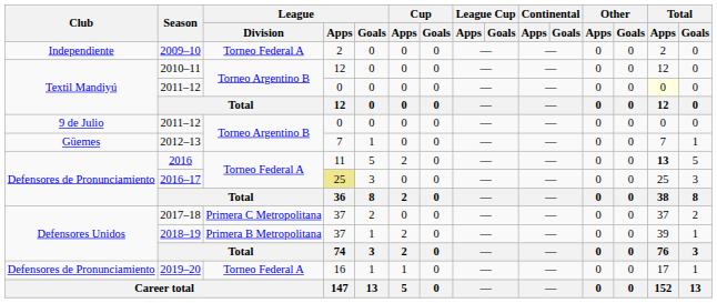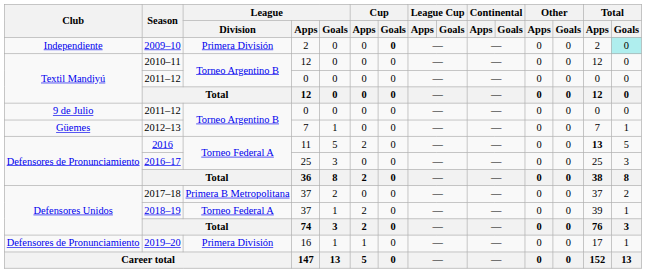 <table class="wikitable" style="text-align:center">
 <tr>
 <th rowspan="2">Club</th>
 <th rowspan="2">Season</th>
 <th colspan="3">League</th>
 <th colspan="2">Cup</th>
 <th colspan="2">League Cup</th>
 <th colspan="2">Continental</th>
 <th colspan="2">Other</th>
 <th colspan="2">Total</th>
 </tr>
 <tr>
 <th>Division</th>
 <th>Apps</th>
 <th>Goals</th>
 <th>Apps</th>
 <th>Goals</th>
 <th>Apps</th>
 <th>Goals</th>
 <th>Apps</th>
 <th>Goals</th>
 <th>Apps</th>
 <th>Goals</th>
 <th>Apps</th>
 <th>Goals</th>
 </tr>
 <tr>
 <td rowspan="1"><a href='#'>Independiente</a></td>
 <td><a href='#'>2009–10</a></td>
-<td rowspan="1"><a href='#'>Torneo Federal A</a></td>
+<td rowspan="1"><a href='#'>Primera División</a></td>
 <td>2</td>
 <td>0</td>
 <td>0</td>
-<td>0</td>
+<td><strong>0</strong></td>
 <td colspan="2">—</td>
 <td colspan="2">—</td>
 <td>0</td>
 <td>0</td>
 <td>2</td>
-<td>0</td>
+<td style="background: paleturquoise;">0</td>
 </tr>
 <tr>
 <td rowspan="3"><a href='#'>Textil Mandiyú</a></td>
 <td>2010–11</td>
 <td rowspan="2"><a href='#'>Torneo Argentino B</a></td>
 <td>12</td>
 <td>0</td>
 <td>0</td>
 <td>0</td>
 <td colspan="2">—</td>
 <td colspan="2">—</td>
 <td>0</td>
 <td>0</td>
 <td>12</td>
 <td>0</td>
 </tr>
 <tr>
 <td>2011–12</td>
 <td>0</td>
 <td>0</td>
 <td>0</td>
 <td>0</td>
 <td colspan="2">—</td>
 <td colspan="2">—</td>
 <td>0</td>
 <td>0</td>
-<td style="background: lightyellow;">0</td>
+<td>0</td>
 <td>0</td>
 </tr>
 <tr>
 <th colspan="2">Total</th>
 <th>12</th>
 <th>0</th>
 <th>0</th>
 <th>0</th>
 <th colspan="2">—</th>
 <th colspan="2">—</th>
 <th>0</th>
 <th>0</th>
 <th>12</th>
 <th>0</th>
 </tr>
 <tr>
 <td rowspan="1"><a href='#'>9 de Julio</a></td>
 <td>2011–12</td>
 <td rowspan="2"><a href='#'>Torneo Argentino B</a></td>
 <td>0</td>
 <td>0</td>
 <td>0</td>
 <td>0</td>
 <td colspan="2">—</td>
 <td colspan="2">—</td>
 <td>0</td>
 <td>0</td>
 <td>0</td>
 <td>0</td>
 </tr>
 <tr>
 <td rowspan="1"><a href='#'>Güemes</a></td>
 <td>2012–13</td>
 <td>7</td>
 <td>1</td>
 <td>0</td>
 <td>0</td>
 <td colspan="2">—</td>
 <td colspan="2">—</td>
 <td>0</td>
 <td>0</td>
 <td>7</td>
 <td>1</td>
 </tr>
 <tr>
 <td rowspan="3"><a href='#'>Defensores de Pronunciamiento</a></td>
 <td><a href='#'>2016</a></td>
 <td rowspan="2"><a href='#'>Torneo Federal A</a></td>
 <td>11</td>
 <td>5</td>
 <td>2</td>
 <td>0</td>
 <td colspan="2">—</td>
 <td colspan="2">—</td>
 <td>0</td>
 <td>0</td>
 <td><strong>13</strong></td>
 <td>5</td>
 </tr>
 <tr>
 <td><a href='#'>2016–17</a></td>
-<td style="background: khaki;">25</td>
+<td>25</td>
 <td>3</td>
 <td>0</td>
 <td>0</td>
 <td colspan="2">—</td>
 <td colspan="2">—</td>
 <td>0</td>
 <td>0</td>
 <td>25</td>
 <td>3</td>
 </tr>
 <tr>
 <th colspan="2">Total</th>
 <th>36</th>
 <th>8</th>
 <th>2</th>
 <th>0</th>
 <th colspan="2">—</th>
 <th colspan="2">—</th>
 <th>0</th>
 <th>0</th>
 <th>38</th>
 <th>8</th>
 </tr>
 <tr>
 <td rowspan="3"><a href='#'>Defensores Unidos</a></td>
 <td>2017–18</td>
-<td rowspan="1"><a href='#'>Primera C Metropolitana</a></td>
+<td rowspan="1"><a href='#'>Primera B Metropolitana</a></td>
 <td>37</td>
 <td>2</td>
 <td>0</td>
 <td>0</td>
 <td colspan="2">—</td>
 <td colspan="2">—</td>
 <td>0</td>
 <td>0</td>
 <td>37</td>
 <td>2</td>
 </tr>
 <tr>
 <td><a href='#'>2018–19</a></td>
-<td rowspan="1"><a href='#'>Primera B Metropolitana</a></td>
+<td rowspan="1"><a href='#'>Torneo Federal A</a></td>
 <td>37</td>
 <td>1</td>
 <td>2</td>
 <td>0</td>
 <td colspan="2">—</td>
 <td colspan="2">—</td>
 <td>0</td>
 <td>0</td>
 <td>39</td>
 <td>1</td>
 </tr>
 <tr>
 <th colspan="2">Total</th>
 <th>74</th>
 <th>3</th>
 <th>2</th>
 <th>0</th>
 <th colspan="2">—</th>
 <th colspan="2">—</th>
 <th>0</th>
 <th>0</th>
 <th>76</th>
 <th>3</th>
 </tr>
 <tr>
 <td rowspan="1"><a href='#'>Defensores de Pronunciamiento</a></td>
 <td><a href='#'>2019–20</a></td>
-<td rowspan="1"><a href='#'>Torneo Federal A</a></td>
+<td rowspan="1"><a href='#'>Primera División</a></td>
 <td>16</td>
 <td>1</td>
 <td>1</td>
 <td>0</td>
 <td colspan="2">—</td>
 <td colspan="2">—</td>
 <td>0</td>
 <td>0</td>
 <td>17</td>
 <td>1</td>
 </tr>
 <tr>
 <th colspan="3">Career total</th>
 <th>147</th>
 <th>13</th>
 <th>5</th>
 <th>0</th>
 <th colspan="2">—</th>
 <th colspan="2">—</th>
 <th>0</th>
 <th>0</th>
 <th>152</th>
 <th>13</th>
 </tr>
 </table>
